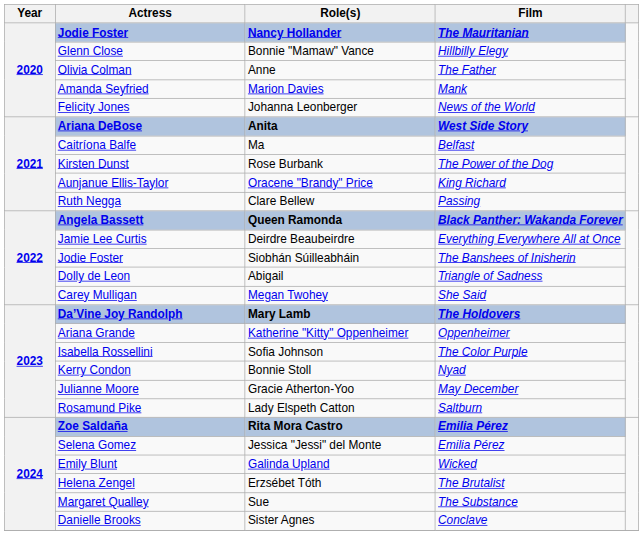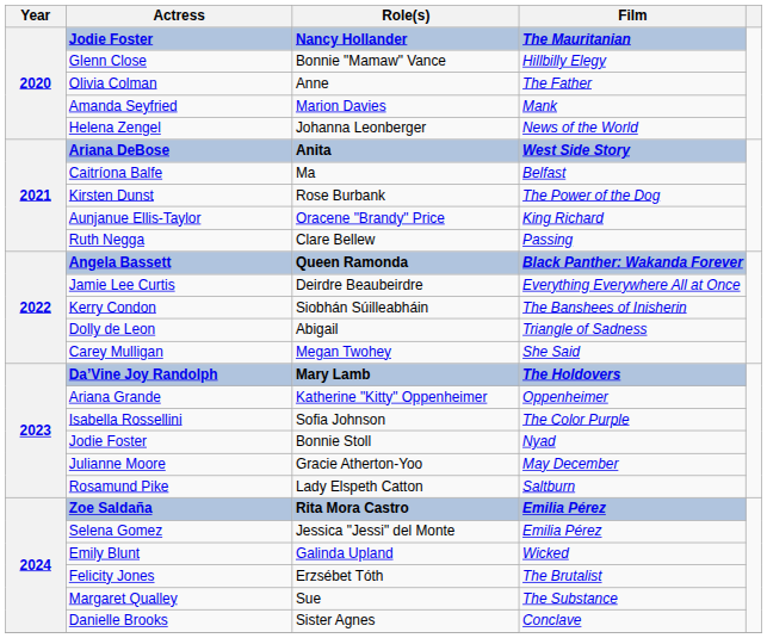 <table class="wikitable sortable">
 <tr>
 <th scope="col" style="width:8%;">Year</th>
 <th scope="col" style="width:30%;">Actress</th>
 <th scope="col" style="width:30%;">Role(s)</th>
 <th scope="col" style="width:30%;">Film</th>
 <th scope="col" style="width:2%;" class="unsortable"></th>
 </tr>
 <tr>
 <th rowspan="5" style="text-align:center;"><a href='#'>2020</a></th>
 <td style="background:#B0C4DE;"><strong><a href='#'>Jodie Foster</a></strong></td>
 <td style="background:#B0C4DE;"><strong><a href='#'>Nancy Hollander</a></strong></td>
 <td style="background:#B0C4DE;"><strong><em><a href='#'>The Mauritanian</a></em></strong></td>
 <td rowspan=5></td>
 </tr>
 <tr>
 <td><a href='#'>Glenn Close</a></td>
 <td>Bonnie "Mamaw" Vance</td>
 <td><em><a href='#'>Hillbilly Elegy</a></em></td>
 </tr>
 <tr>
 <td><a href='#'>Olivia Colman</a></td>
 <td>Anne</td>
 <td><a href='#'><em>The Father</em></a></td>
 </tr>
 <tr>
 <td><a href='#'>Amanda Seyfried</a></td>
 <td><a href='#'>Marion Davies</a></td>
 <td><em><a href='#'>Mank</a></em></td>
 </tr>
 <tr>
-<td><a href='#'>Felicity Jones</a></td>
+<td><a href='#'>Helena Zengel</a></td>
 <td>Johanna Leonberger</td>
 <td><a href='#'><em>News of the World</em></a></td>
 </tr>
 <tr>
 <th rowspan="5" style="text-align:center;"><a href='#'>2021</a></th>
 <td style="background:#B0C4DE;"><strong><a href='#'>Ariana DeBose</a></strong></td>
 <td style="background:#B0C4DE;"><strong>Anita </strong></td>
 <td style="background:#B0C4DE;"><strong><em><a href='#'>West Side Story</a></em></strong></td>
 <td rowspan=5></td>
 </tr>
 <tr>
 <td><a href='#'>Caitríona Balfe</a></td>
 <td>Ma</td>
 <td><em><a href='#'>Belfast</a></em></td>
 </tr>
 <tr>
 <td><a href='#'>Kirsten Dunst</a></td>
 <td>Rose Burbank</td>
 <td><em><a href='#'>The Power of the Dog</a></em></td>
 </tr>
 <tr>
 <td><a href='#'>Aunjanue Ellis-Taylor</a></td>
 <td><a href='#'>Oracene "Brandy" Price</a></td>
 <td><em><a href='#'>King Richard</a></em></td>
 </tr>
 <tr>
 <td><a href='#'>Ruth Negga</a></td>
 <td>Clare Bellew</td>
 <td><em><a href='#'>Passing</a></em></td>
 </tr>
 <tr>
 <th rowspan="5" style="text-align:center;"><a href='#'>2022</a></th>
 <td style="background:#B0C4DE;"><strong><a href='#'>Angela Bassett</a></strong></td>
 <td style="background:#B0C4DE;"><strong>Queen Ramonda</strong></td>
 <td style="background:#B0C4DE;"><strong><em><a href='#'>Black Panther: Wakanda Forever</a></em></strong></td>
 <td rowspan=5></td>
 </tr>
 <tr>
 <td><a href='#'>Jamie Lee Curtis</a></td>
 <td>Deirdre Beaubeirdre</td>
 <td><em><a href='#'>Everything Everywhere All at Once</a></em></td>
 </tr>
 <tr>
-<td><a href='#'>Jodie Foster</a></td>
+<td><a href='#'>Kerry Condon</a></td>
 <td>Siobhán Súilleabháin</td>
 <td><em><a href='#'>The Banshees of Inisherin</a></em></td>
 </tr>
 <tr>
 <td><a href='#'>Dolly de Leon</a></td>
 <td>Abigail</td>
 <td><em><a href='#'>Triangle of Sadness</a></em></td>
 </tr>
 <tr>
 <td><a href='#'>Carey Mulligan</a></td>
 <td><a href='#'>Megan Twohey</a></td>
 <td><em><a href='#'>She Said</a></em></td>
 </tr>
 <tr>
 <th rowspan="6"><a href='#'>2023</a></th>
 <td style="background:#B0C4DE;"><strong><a href='#'>Da’Vine Joy Randolph</a></strong></td>
 <td style="background:#B0C4DE;"><strong>Mary Lamb</strong></td>
 <td style="background:#B0C4DE;"><strong><em><a href='#'>The Holdovers</a></em></strong></td>
 <td rowspan=6></td>
 </tr>
 <tr>
 <td><a href='#'>Ariana Grande</a></td>
 <td><a href='#'>Katherine "Kitty" Oppenheimer</a></td>
 <td><em><a href='#'>Oppenheimer</a></em></td>
 </tr>
 <tr>
 <td><a href='#'>Isabella Rossellini</a></td>
 <td>Sofia Johnson</td>
 <td><em><a href='#'>The Color Purple</a></em></td>
 </tr>
 <tr>
-<td><a href='#'>Kerry Condon</a></td>
+<td><a href='#'>Jodie Foster</a></td>
 <td>Bonnie Stoll</td>
 <td><em><a href='#'>Nyad</a></em></td>
 </tr>
 <tr>
 <td><a href='#'>Julianne Moore</a></td>
 <td>Gracie Atherton-Yoo</td>
 <td><em><a href='#'>May December</a></em></td>
 </tr>
 <tr>
 <td><a href='#'>Rosamund Pike</a></td>
 <td>Lady Elspeth Catton</td>
 <td><em><a href='#'>Saltburn</a></em></td>
 </tr>
 <tr>
 <th rowspan="6"><a href='#'>2024</a></th>
 <td style="background:#B0C4DE;"><strong><a href='#'>Zoe Saldaña</a></strong></td>
 <td style="background:#B0C4DE;"><strong>Rita Mora Castro</strong></td>
 <td style="background:#B0C4DE;"><strong><em><a href='#'>Emilia Pérez</a></em></strong></td>
 <td rowspan=6></td>
 </tr>
 <tr>
 <td><a href='#'>Selena Gomez</a></td>
 <td>Jessica "Jessi" del Monte</td>
 <td><em><a href='#'>Emilia Pérez</a></em></td>
 </tr>
 <tr>
 <td><a href='#'>Emily Blunt</a></td>
 <td><a href='#'>Galinda Upland</a></td>
 <td><em><a href='#'>Wicked</a></em></td>
 </tr>
 <tr>
-<td><a href='#'>Helena Zengel</a></td>
+<td><a href='#'>Felicity Jones</a></td>
 <td>Erzsébet Tóth</td>
 <td><em><a href='#'>The Brutalist</a></em></td>
 </tr>
 <tr>
 <td><a href='#'>Margaret Qualley</a></td>
 <td>Sue</td>
 <td><em><a href='#'>The Substance</a></em></td>
 </tr>
 <tr>
 <td><a href='#'>Danielle Brooks</a></td>
 <td>Sister Agnes</td>
 <td><em><a href='#'>Conclave</a></em></td>
 </tr>
 <tr>
 </tr>
 </table>
